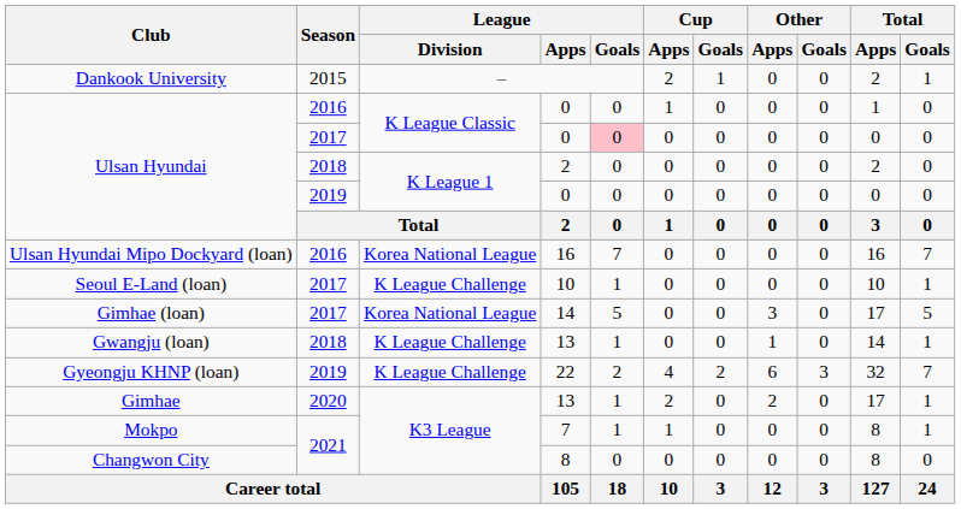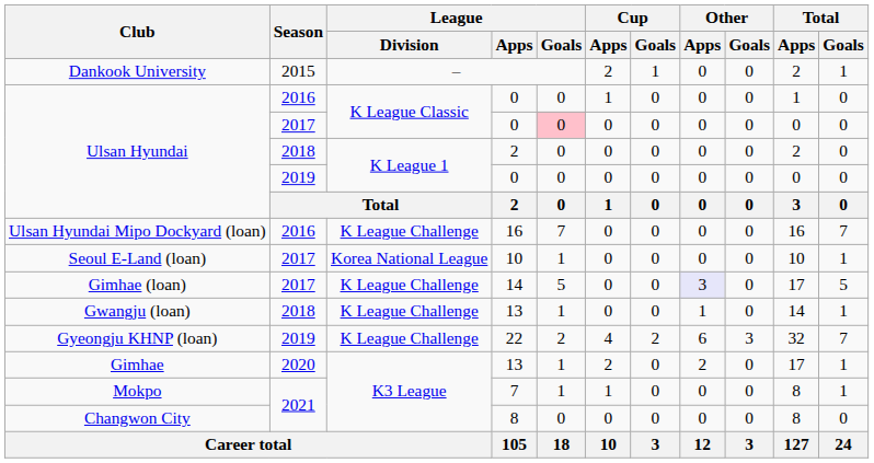 <table class="wikitable" style="text-align: center">
 <tr>
 <th rowspan="2">Club</th>
 <th rowspan="2">Season</th>
 <th colspan="3">League</th>
 <th colspan="2">Cup</th>
 <th colspan="2">Other</th>
 <th colspan="2">Total</th>
 </tr>
 <tr>
 <th>Division</th>
 <th>Apps</th>
 <th>Goals</th>
 <th>Apps</th>
 <th>Goals</th>
 <th>Apps</th>
 <th>Goals</th>
 <th>Apps</th>
 <th>Goals</th>
 </tr>
 <tr>
 <td><a href='#'>Dankook University</a></td>
 <td>2015</td>
 <td colspan="3">–</td>
 <td>2</td>
 <td>1</td>
 <td>0</td>
 <td>0</td>
 <td>2</td>
 <td>1</td>
 </tr>
 <tr>
 <td rowspan="5"><a href='#'>Ulsan Hyundai</a></td>
 <td><a href='#'>2016</a></td>
 <td rowspan="2"><a href='#'>K League Classic</a></td>
 <td>0</td>
 <td>0</td>
 <td>1</td>
 <td>0</td>
 <td>0</td>
 <td>0</td>
 <td>1</td>
 <td>0</td>
 </tr>
 <tr>
 <td><a href='#'>2017</a></td>
 <td>0</td>
 <td style="background: pink;">0</td>
 <td>0</td>
 <td>0</td>
 <td>0</td>
 <td>0</td>
 <td>0</td>
 <td>0</td>
 </tr>
 <tr>
 <td><a href='#'>2018</a></td>
 <td rowspan="2"><a href='#'>K League 1</a></td>
 <td>2</td>
 <td>0</td>
 <td>0</td>
 <td>0</td>
 <td>0</td>
 <td>0</td>
 <td>2</td>
 <td>0</td>
 </tr>
 <tr>
 <td><a href='#'>2019</a></td>
 <td>0</td>
 <td>0</td>
 <td>0</td>
 <td>0</td>
 <td>0</td>
 <td>0</td>
 <td>0</td>
 <td>0</td>
 </tr>
 <tr>
 <th colspan=2>Total</th>
 <th>2</th>
 <th>0</th>
 <th>1</th>
 <th>0</th>
 <th>0</th>
 <th>0</th>
 <th>3</th>
 <th>0</th>
 </tr>
 <tr>
 <td><a href='#'>Ulsan Hyundai Mipo Dockyard</a> (loan)</td>
 <td><a href='#'>2016</a></td>
-<td><a href='#'>Korea National League</a></td>
+<td><a href='#'>K League Challenge</a></td>
 <td>16</td>
 <td>7</td>
 <td>0</td>
 <td>0</td>
 <td>0</td>
 <td>0</td>
 <td>16</td>
 <td>7</td>
 </tr>
 <tr>
 <td><a href='#'>Seoul E-Land</a> (loan)</td>
 <td><a href='#'>2017</a></td>
-<td><a href='#'>K League Challenge</a></td>
+<td><a href='#'>Korea National League</a></td>
 <td>10</td>
 <td>1</td>
 <td>0</td>
 <td>0</td>
 <td>0</td>
 <td>0</td>
 <td>10</td>
 <td>1</td>
 </tr>
 <tr>
 <td><a href='#'>Gimhae</a> (loan)</td>
 <td><a href='#'>2017</a></td>
-<td><a href='#'>Korea National League</a></td>
+<td><a href='#'>K League Challenge</a></td>
 <td>14</td>
 <td>5</td>
 <td>0</td>
 <td>0</td>
-<td>3</td>
+<td style="background: lavender;">3</td>
 <td>0</td>
 <td>17</td>
 <td>5</td>
 </tr>
 <tr>
 <td><a href='#'>Gwangju</a> (loan)</td>
 <td><a href='#'>2018</a></td>
 <td><a href='#'>K League Challenge</a></td>
 <td>13</td>
 <td>1</td>
 <td>0</td>
 <td>0</td>
 <td>1</td>
 <td>0</td>
 <td>14</td>
 <td>1</td>
 </tr>
 <tr>
 <td><a href='#'>Gyeongju KHNP</a> (loan)</td>
 <td><a href='#'>2019</a></td>
 <td><a href='#'>K League Challenge</a></td>
 <td>22</td>
 <td>2</td>
 <td>4</td>
 <td>2</td>
 <td>6</td>
 <td>3</td>
 <td>32</td>
 <td>7</td>
 </tr>
 <tr>
 <td><a href='#'>Gimhae</a></td>
 <td><a href='#'>2020</a></td>
 <td rowspan="3"><a href='#'>K3 League</a></td>
 <td>13</td>
 <td>1</td>
 <td>2</td>
 <td>0</td>
 <td>2</td>
 <td>0</td>
 <td>17</td>
 <td>1</td>
 </tr>
 <tr>
 <td><a href='#'>Mokpo</a></td>
 <td rowspan="2"><a href='#'>2021</a></td>
 <td>7</td>
 <td>1</td>
 <td>1</td>
 <td>0</td>
 <td>0</td>
 <td>0</td>
 <td>8</td>
 <td>1</td>
 </tr>
 <tr>
 <td><a href='#'>Changwon City</a></td>
 <td>8</td>
 <td>0</td>
 <td>0</td>
 <td>0</td>
 <td>0</td>
 <td>0</td>
 <td>8</td>
 <td>0</td>
 </tr>
 <tr>
 <th colspan=3>Career total</th>
 <th>105</th>
 <th>18</th>
 <th>10</th>
 <th>3</th>
 <th>12</th>
 <th>3</th>
 <th>127</th>
 <th>24</th>
 </tr>
 </table>
